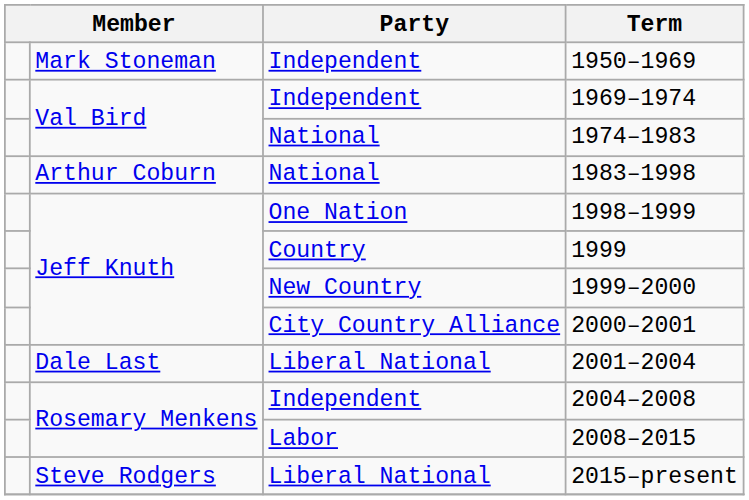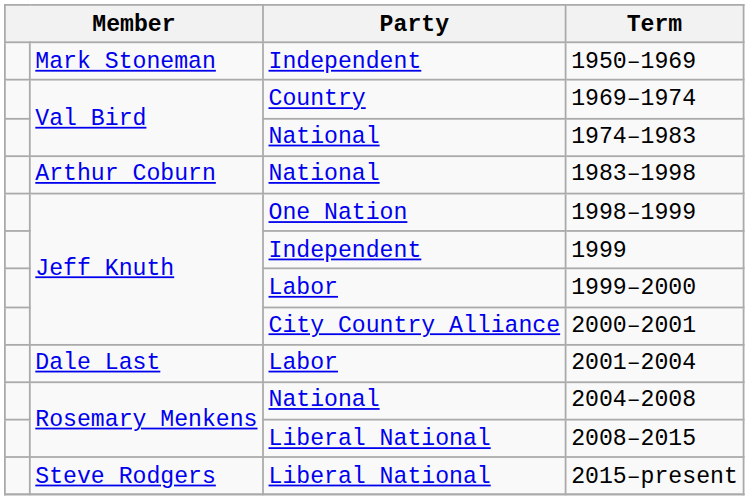 <table class="wikitable">
 <tr>
 <th colspan="2">Member</th>
 <th>Party</th>
 <th>Term</th>
 </tr>
 <tr>
 <td> </td>
 <td><a href='#'>Mark Stoneman</a></td>
 <td><a href='#'>Independent</a></td>
 <td>1950–1969</td>
 </tr>
 <tr>
 <td> </td>
 <td rowspan="2"><a href='#'>Val Bird</a></td>
-<td><a href='#'>Independent</a></td>
+<td><a href='#'>Country</a></td>
 <td>1969–1974</td>
 </tr>
 <tr>
 <td> </td>
 <td><a href='#'>National</a></td>
 <td>1974–1983</td>
 </tr>
 <tr>
 <td> </td>
 <td><a href='#'>Arthur Coburn</a></td>
 <td><a href='#'>National</a></td>
 <td>1983–1998</td>
 </tr>
 <tr>
 <td> </td>
 <td rowspan="4"><a href='#'>Jeff Knuth</a></td>
 <td><a href='#'>One Nation</a></td>
 <td>1998–1999</td>
 </tr>
 <tr>
 <td> </td>
-<td><a href='#'>Country</a></td>
+<td><a href='#'>Independent</a></td>
 <td>1999</td>
 </tr>
 <tr>
 <td> </td>
-<td><a href='#'>New Country</a></td>
+<td><a href='#'>Labor</a></td>
 <td>1999–2000</td>
 </tr>
 <tr>
 <td> </td>
 <td><a href='#'>City Country Alliance</a></td>
 <td>2000–2001</td>
 </tr>
 <tr>
 <td> </td>
 <td><a href='#'>Dale Last</a></td>
-<td><a href='#'>Liberal National</a></td>
+<td><a href='#'>Labor</a></td>
 <td>2001–2004</td>
 </tr>
 <tr>
 <td> </td>
 <td rowspan="2"><a href='#'>Rosemary Menkens</a></td>
-<td><a href='#'>Independent</a></td>
+<td><a href='#'>National</a></td>
 <td>2004–2008</td>
 </tr>
 <tr>
 <td> </td>
-<td><a href='#'>Labor</a></td>
+<td><a href='#'>Liberal National</a></td>
 <td>2008–2015</td>
 </tr>
 <tr>
 <td> </td>
 <td><a href='#'>Steve Rodgers</a></td>
 <td><a href='#'>Liberal National</a></td>
 <td>2015–present</td>
 </tr>
 <tr>
 </tr>
 </table>
